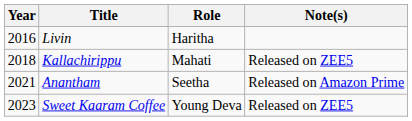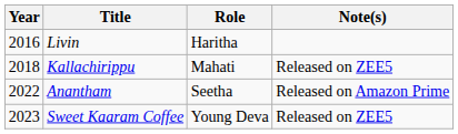 <table class="wikitable">
 <tr>
 <th>Year</th>
 <th>Title</th>
 <th>Role</th>
 <th>Note(s)</th>
 </tr>
 <tr>
 <td>2016</td>
 <td><em>Livin</em></td>
 <td>Haritha</td>
 <td></td>
 </tr>
 <tr>
 <td>2018</td>
 <td><em><a href='#'>Kallachirippu</a></em></td>
 <td>Mahati</td>
 <td>Released on <a href='#'>ZEE5</a></td>
 </tr>
 <tr>
-<td>2021</td>
+<td>2022</td>
 <td><em><a href='#'>Anantham</a></em></td>
 <td>Seetha</td>
 <td>Released on <a href='#'>Amazon Prime</a></td>
 </tr>
 <tr>
 <td>2023</td>
 <td><em><a href='#'>Sweet Kaaram Coffee</a></em></td>
 <td>Young Deva</td>
 <td>Released on <a href='#'>ZEE5</a></td>
 </tr>
 </table>
